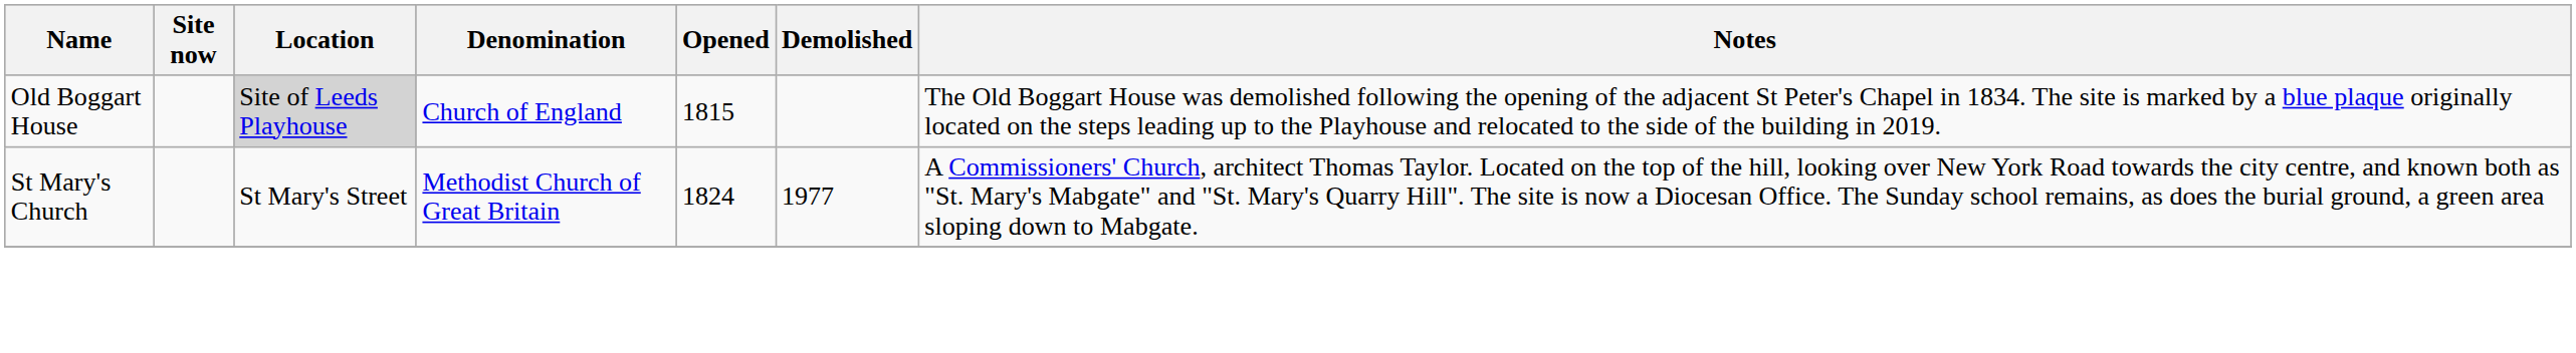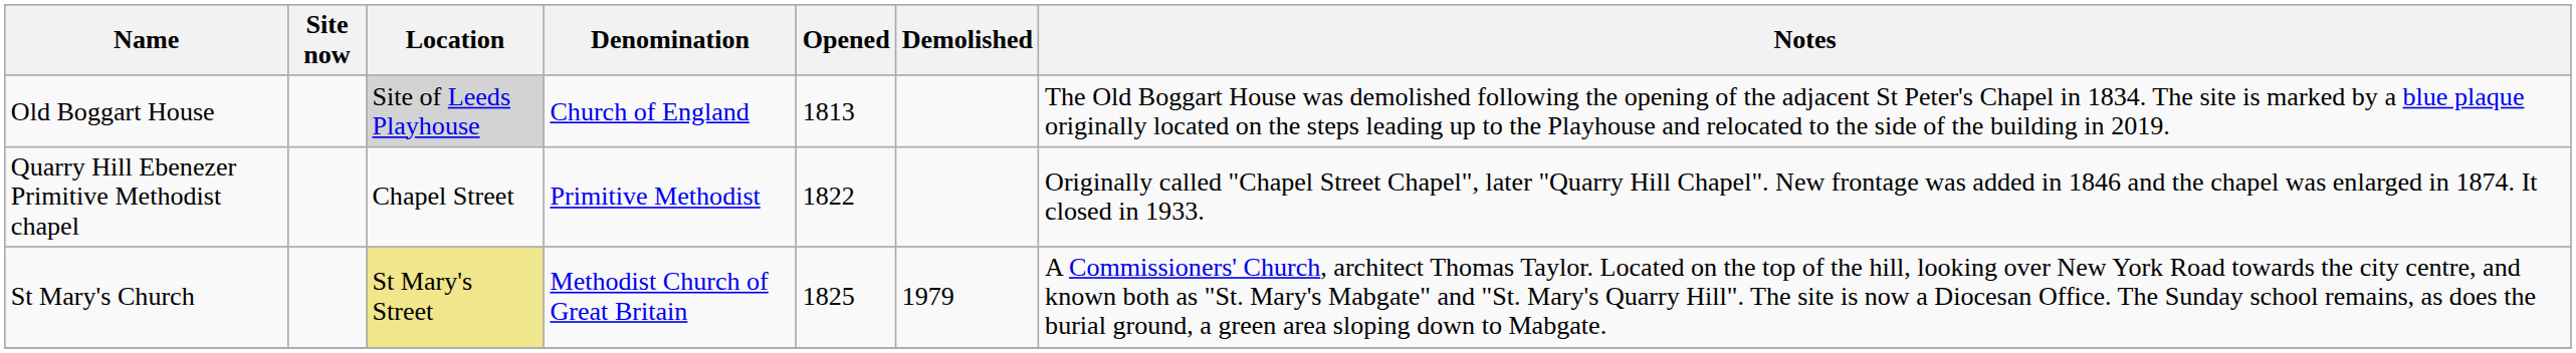 <table class="wikitable sortable">
 <tr>
 <th>Name</th>
 <th class="unsortable">Site now</th>
 <th>Location</th>
 <th>Denomination</th>
 <th>Opened</th>
 <th>Demolished</th>
 <th class="unsortable">Notes</th>
 </tr>
 <tr>
 <td>Old Boggart House </td>
 <td></td>
 <td style="background: lightgrey;">Site of <a href='#'>Leeds Playhouse</a></td>
 <td><a href='#'>Church of England</a></td>
-<td>1815</td>
+<td>1813</td>
 <td></td>
 <td>The Old Boggart House was demolished following the opening of the adjacent St Peter's Chapel in 1834. The site is marked by a <a href='#'>blue plaque</a> originally located on the steps leading up to the Playhouse and relocated to the side of the building in 2019.</td>
 </tr>
 <tr>
+<td>Quarry Hill Ebenezer Primitive Methodist chapel</td>
+<td></td>
+<td>Chapel Street</td>
+<td><a href='#'>Primitive Methodist</a></td>
+<td>1822</td>
+<td></td>
+<td>Originally called "Chapel Street Chapel", later "Quarry Hill Chapel". New frontage was added in 1846 and the chapel was enlarged in 1874. It closed in 1933.</td>
+</tr>
+<tr>
 <td>St Mary's Church </td>
 <td></td>
-<td>St Mary's Street</td>
+<td style="background: khaki;">St Mary's Street</td>
 <td><a href='#'>Methodist Church of Great Britain</a></td>
-<td>1824</td>
-<td>1977</td>
+<td>1825</td>
+<td>1979</td>
 <td>A <a href='#'>Commissioners' Church</a>, architect Thomas Taylor. Located on the top of the hill, looking over New York Road towards the city centre, and known both as "St. Mary's Mabgate" and "St. Mary's Quarry Hill". The site is now a Diocesan Office. The Sunday school remains, as does the burial ground, a green area sloping down to Mabgate.</td>
 </tr>
 <tr>
 </tr>
 </table>
